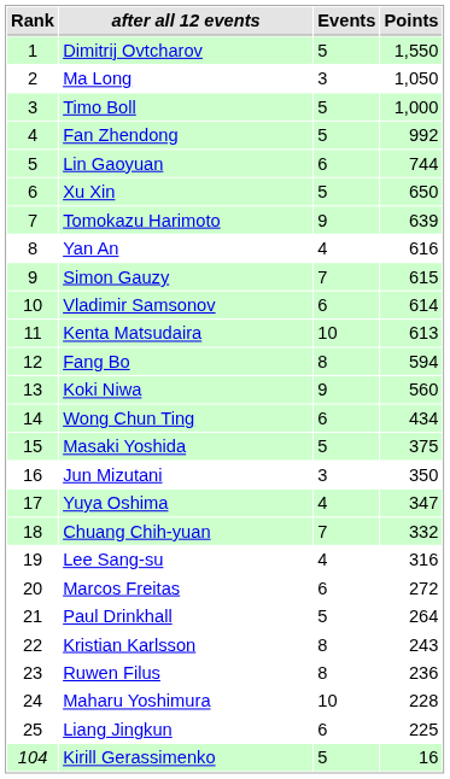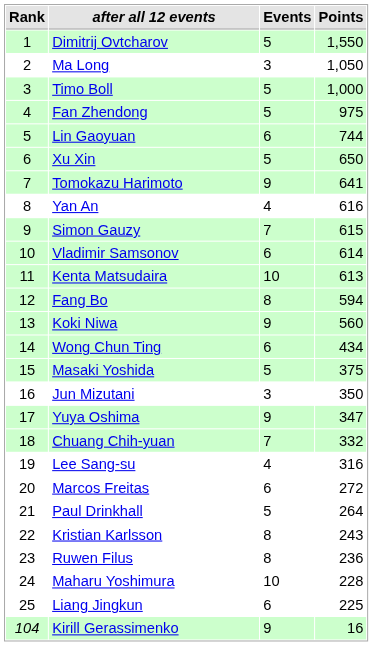 <table cellspacing="1" cellpadding="3" style="border:1px solid #aaa; font-size:90%;">
 <tr style="background:#e4e4e4;">
 <th style="border-bottom:1px solid #aaa; width:10px;">Rank</th>
 <th style="border-bottom:1px solid #aaa; width:200px; white-space:nowrap;"><em>after all 12 events</em></th>
 <th style="border-bottom:1px solid #aaa; width:20px;">Events</th>
 <th style="border-bottom:1px solid #aaa; width:20px;">Points</th>
 </tr>
 <tr bgcolor="#ccffcc">
 <td style="text-align:center;">1</td>
 <td> <a href='#'>Dimitrij Ovtcharov</a></td>
 <td>5</td>
 <td align="right">1,550</td>
 </tr>
 <tr bgcolor="#ffffff">
 <td style="text-align:center;">2</td>
 <td> <a href='#'>Ma Long</a></td>
 <td>3</td>
 <td align="right">1,050</td>
 </tr>
 <tr bgcolor="#ccffcc">
 <td style="text-align:center;">3</td>
 <td> <a href='#'>Timo Boll</a></td>
 <td>5</td>
 <td align="right">1,000</td>
 </tr>
 <tr bgcolor="#ccffcc">
 <td style="text-align:center;">4</td>
 <td> <a href='#'>Fan Zhendong</a></td>
 <td>5</td>
-<td align="right">992</td>
+<td align="right">975</td>
 </tr>
 <tr bgcolor="#ccffcc">
 <td style="text-align:center;">5</td>
 <td> <a href='#'>Lin Gaoyuan</a></td>
 <td>6</td>
 <td align="right">744</td>
 </tr>
 <tr bgcolor="#ccffcc">
 <td style="text-align:center;">6</td>
 <td> <a href='#'>Xu Xin</a></td>
 <td>5</td>
 <td align="right">650</td>
 </tr>
 <tr bgcolor="#ccffcc">
 <td style="text-align:center;">7</td>
 <td> <a href='#'>Tomokazu Harimoto</a></td>
 <td>9</td>
-<td align="right">639</td>
+<td align="right">641</td>
 </tr>
 <tr bgcolor="#ffffff">
 <td style="text-align:center;">8</td>
 <td> <a href='#'>Yan An</a></td>
 <td>4</td>
 <td align="right">616</td>
 </tr>
 <tr bgcolor="#ccffcc">
 <td style="text-align:center;">9</td>
 <td> <a href='#'>Simon Gauzy</a></td>
 <td>7</td>
 <td align="right">615</td>
 </tr>
 <tr bgcolor="#ccffcc">
 <td style="text-align:center;">10</td>
 <td> <a href='#'>Vladimir Samsonov</a></td>
 <td>6</td>
 <td align="right">614</td>
 </tr>
 <tr bgcolor="#ccffcc">
 <td style="text-align:center;">11</td>
 <td> <a href='#'>Kenta Matsudaira</a></td>
 <td>10</td>
 <td align="right">613</td>
 </tr>
 <tr bgcolor="#ccffcc">
 <td style="text-align:center;">12</td>
 <td> <a href='#'>Fang Bo</a></td>
 <td>8</td>
 <td align="right">594</td>
 </tr>
 <tr bgcolor="#ccffcc">
 <td style="text-align:center;">13</td>
 <td> <a href='#'>Koki Niwa</a></td>
 <td>9</td>
 <td align="right">560</td>
 </tr>
 <tr bgcolor="#ccffcc">
 <td style="text-align:center;">14</td>
 <td> <a href='#'>Wong Chun Ting</a></td>
 <td>6</td>
 <td align="right">434</td>
 </tr>
 <tr bgcolor="#ccffcc">
 <td style="text-align:center;">15</td>
 <td> <a href='#'>Masaki Yoshida</a></td>
 <td>5</td>
 <td align="right">375</td>
 </tr>
 <tr bgcolor="#ffffff">
 <td style="text-align:center;">16</td>
 <td> <a href='#'>Jun Mizutani</a></td>
 <td>3</td>
 <td align="right">350</td>
 </tr>
 <tr bgcolor="#ccffcc">
 <td style="text-align:center;">17</td>
 <td> <a href='#'>Yuya Oshima</a></td>
-<td>4</td>
+<td>9</td>
 <td align="right">347</td>
 </tr>
 <tr bgcolor="#ccffcc">
 <td style="text-align:center;">18</td>
 <td> <a href='#'>Chuang Chih-yuan</a></td>
 <td>7</td>
 <td align="right">332</td>
 </tr>
 <tr bgcolor="#ffffff">
 <td style="text-align:center;">19</td>
 <td> <a href='#'>Lee Sang-su</a></td>
 <td>4</td>
 <td align="right">316</td>
 </tr>
 <tr bgcolor="#ffffff">
 <td style="text-align:center;">20</td>
 <td> <a href='#'>Marcos Freitas</a></td>
 <td>6</td>
 <td align="right">272</td>
 </tr>
 <tr bgcolor="#ffffff">
 <td style="text-align:center;">21</td>
 <td> <a href='#'>Paul Drinkhall</a></td>
 <td>5</td>
 <td align="right">264</td>
 </tr>
 <tr bgcolor="#ffffff">
 <td style="text-align:center;">22</td>
 <td> <a href='#'>Kristian Karlsson</a></td>
 <td>8</td>
 <td align="right">243</td>
 </tr>
 <tr bgcolor="#ffffff">
 <td style="text-align:center;">23</td>
 <td> <a href='#'>Ruwen Filus</a></td>
 <td>8</td>
 <td align="right">236</td>
 </tr>
 <tr bgcolor="#ffffff">
 <td style="text-align:center;">24</td>
 <td> <a href='#'>Maharu Yoshimura</a></td>
 <td>10</td>
 <td align="right">228</td>
 </tr>
 <tr bgcolor="#ffffff">
 <td style="text-align:center;">25</td>
 <td> <a href='#'>Liang Jingkun</a></td>
 <td>6</td>
 <td align="right">225</td>
 </tr>
 <tr bgcolor="#ccffcc">
 <td style="text-align:center;"><em>104</em></td>
 <td> <a href='#'>Kirill Gerassimenko</a></td>
-<td>5</td>
+<td>9</td>
 <td align="right">16</td>
 </tr>
 </table>
